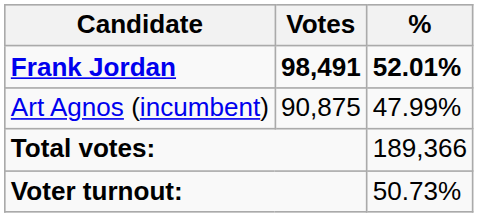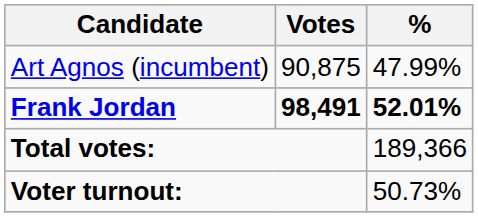 <table class="wikitable">
 <tr>
 <th>Candidate</th>
 <th>Votes</th>
 <th>%</th>
 </tr>
 <tr>
+<td><a href='#'>Art Agnos</a> (<a href='#'>incumbent</a>)</td>
+<td>90,875</td>
+<td>47.99%</td>
+</tr>
+<tr>
 <td><strong><a href='#'>Frank Jordan</a></strong></td>
 <td><strong>98,491</strong></td>
 <td><strong>52.01%</strong></td>
-</tr>
-<tr>
-<td><a href='#'>Art Agnos</a> (<a href='#'>incumbent</a>)</td>
-<td>90,875</td>
-<td>47.99%</td>
 </tr>
 <tr>
 <td colspan="2"><strong>Total votes:</strong></td>
 <td>189,366</td>
 </tr>
 <tr>
 <td colspan="2"><strong>Voter turnout:</strong></td>
 <td>50.73%</td>
 </tr>
 </table>
